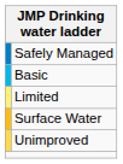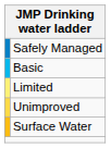 <table class="wikitable unsortable" style="float:right;">
 <tr>
 <th colspan="2" scope="col" width="1">JMP Drinking water ladder</th>
 </tr>
 <tr>
 <td style="background:#0080c6;"></td>
 <td>Safely Managed</td>
 </tr>
 <tr>
 <td style="background:#00b8ec;"></td>
 <td>Basic</td>
 </tr>
 <tr>
 <td style="background:#fff176;"></td>
 <td>Limited</td>
 </tr>
 <tr>
+<td style="background:#ffda46;"></td>
+<td>Unimproved</td>
+</tr>
+<tr>
 <td style="background:#FEBC11;"></td>
 <td>Surface Water</td>
-</tr>
-<tr>
-<td style="background:#ffda46;"></td>
-<td>Unimproved</td>
 </tr>
 <tr>
 <td colspan="2"></td>
 </tr>
 </table>
